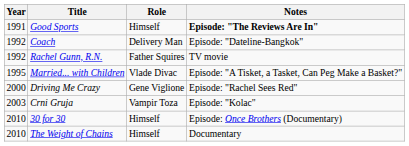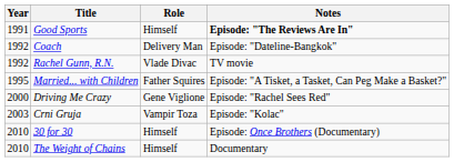 <table class="wikitable sortable">
 <tr>
 <th>Year</th>
 <th>Title</th>
 <th>Role</th>
 <th class="unsortable">Notes</th>
 </tr>
 <tr>
 <td>1991</td>
 <td><em><a href='#'>Good Sports</a></em></td>
 <td>Himself</td>
 <td><strong>Episode: "The Reviews Are In"</strong></td>
 </tr>
 <tr>
 <td>1992</td>
 <td><em><a href='#'>Coach</a></em></td>
 <td>Delivery Man</td>
 <td>Episode: "Dateline-Bangkok"</td>
 </tr>
 <tr>
 <td>1992</td>
 <td><em><a href='#'>Rachel Gunn, R.N.</a></em></td>
-<td>Father Squires</td>
+<td>Vlade Divac</td>
 <td>TV movie</td>
 </tr>
 <tr>
 <td>1995</td>
 <td><em><a href='#'>Married... with Children</a></em></td>
-<td>Vlade Divac</td>
+<td>Father Squires</td>
 <td>Episode: "A Tisket, a Tasket, Can Peg Make a Basket?"</td>
 </tr>
 <tr>
 <td>2000</td>
 <td><em>Driving Me Crazy</em></td>
 <td>Gene Viglione</td>
 <td>Episode: "Rachel Sees Red"</td>
 </tr>
 <tr>
 <td>2003</td>
 <td><em>Crni Gruja</em></td>
 <td>Vampir Toza</td>
 <td>Episode: "Kolac"</td>
 </tr>
 <tr>
 <td>2010</td>
 <td><em><a href='#'>30 for 30</a></em></td>
 <td>Himself</td>
 <td>Episode: <em><a href='#'>Once Brothers</a></em> (Documentary)</td>
 </tr>
 <tr>
 <td>2010</td>
 <td><em><a href='#'>The Weight of Chains</a></em></td>
 <td>Himself</td>
 <td>Documentary</td>
 </tr>
 </table>
